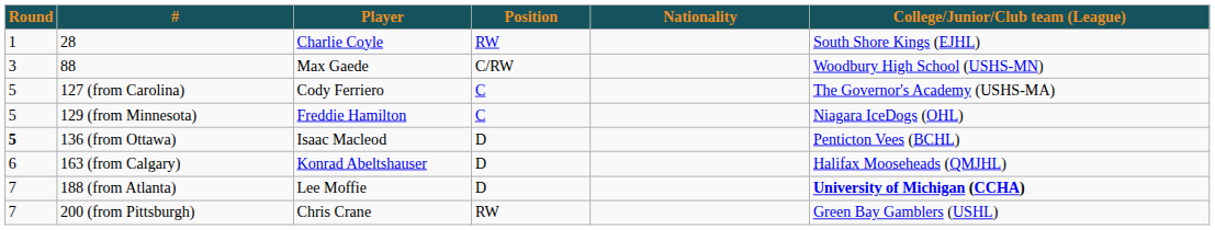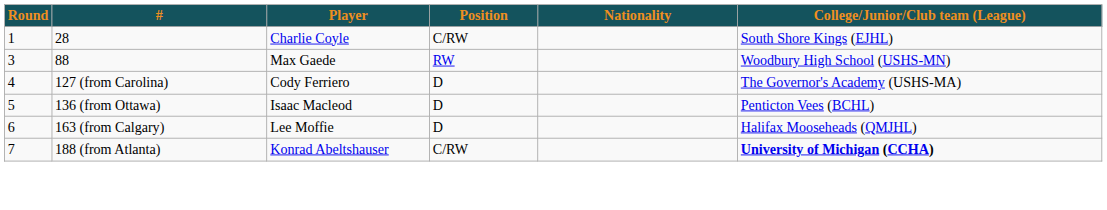 <table class="wikitable">
 <tr>
 <th style="background:#14535D;color:#EF8F1F;"  width="2.75%">Round</th>
 <th style="background:#14535D;color:#EF8F1F;"  width="20.0%">#</th>
 <th style="background:#14535D;color:#EF8F1F;"  width="15.0%">Player</th>
 <th style="background:#14535D;color:#EF8F1F;"  width="10.0%">Position</th>
 <th style="background:#14535D;color:#EF8F1F;"  width="18.5%">Nationality</th>
 <th style="background:#14535D;color:#EF8F1F;"  width="100.0%">College/Junior/Club team (League)</th>
 </tr>
 <tr>
 <td>1</td>
 <td>28</td>
 <td><a href='#'>Charlie Coyle</a></td>
-<td><a href='#'>RW</a></td>
+<td>C/RW</td>
 <td></td>
 <td><a href='#'>South Shore Kings</a> (<a href='#'>EJHL</a>)</td>
 </tr>
 <tr>
 <td>3</td>
 <td>88</td>
 <td>Max Gaede</td>
-<td>C/RW</td>
+<td><a href='#'>RW</a></td>
 <td></td>
 <td><a href='#'>Woodbury High School</a> (<a href='#'>USHS-MN</a>)</td>
 </tr>
 <tr>
-<td>5</td>
+<td>4</td>
 <td>127 (from Carolina)</td>
 <td>Cody Ferriero</td>
-<td><a href='#'>C</a></td>
+<td>D</td>
 <td></td>
 <td><a href='#'>The Governor's Academy</a> (USHS-MA)</td>
 </tr>
 <tr>
 <td>5</td>
-<td>129 (from Minnesota)</td>
-<td><a href='#'>Freddie Hamilton</a></td>
-<td><a href='#'>C</a></td>
-<td></td>
-<td><a href='#'>Niagara IceDogs</a> (<a href='#'>OHL</a>)</td>
-</tr>
-<tr>
-<td><strong>5</strong></td>
 <td>136 (from Ottawa)</td>
 <td>Isaac Macleod</td>
 <td>D</td>
 <td></td>
 <td><a href='#'>Penticton Vees</a> (<a href='#'>BCHL</a>)</td>
 </tr>
 <tr>
 <td>6</td>
 <td>163 (from Calgary)</td>
-<td><a href='#'>Konrad Abeltshauser</a></td>
+<td>Lee Moffie</td>
 <td>D</td>
 <td></td>
 <td><a href='#'>Halifax Mooseheads</a> (<a href='#'>QMJHL</a>)</td>
 </tr>
 <tr>
 <td>7</td>
 <td>188 (from Atlanta)</td>
-<td>Lee Moffie</td>
-<td>D</td>
+<td><a href='#'>Konrad Abeltshauser</a></td>
+<td>C/RW</td>
 <td></td>
 <td><strong><a href='#'>University of Michigan</a> (<a href='#'>CCHA</a>)</strong></td>
 </tr>
-<tr>
-<td>7</td>
-<td>200 (from Pittsburgh)</td>
-<td>Chris Crane</td>
-<td>RW</td>
-<td></td>
-<td><a href='#'>Green Bay Gamblers</a> (<a href='#'>USHL</a>)</td>
-</tr>
 </table>
